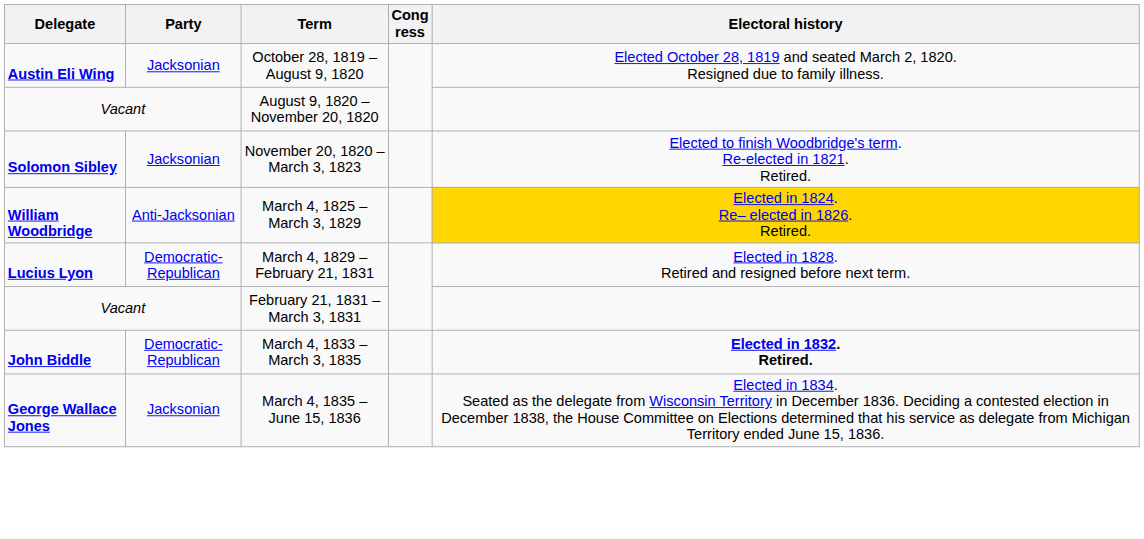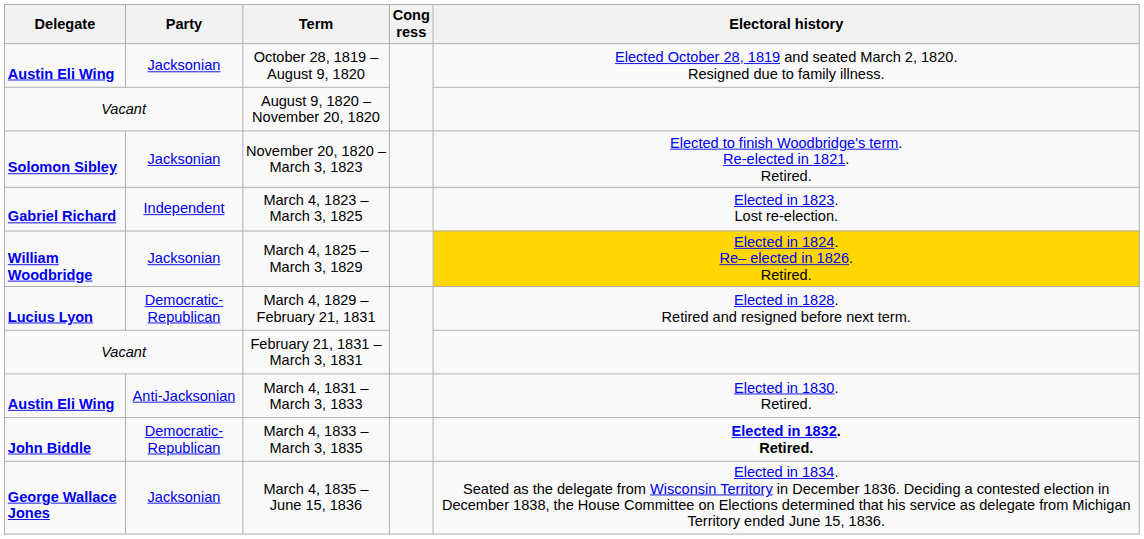 <table class=wikitable style="text-align:center">
 <tr>
 <th>Delegate</th>
 <th>Party</th>
 <th>Term</th>
 <th>Cong<br>ress</th>
 <th>Electoral history</th>
 </tr>
 <tr style="height:3em">
 <td align=left><br><strong><a href='#'>Austin Eli Wing</a></strong><br></td>
 <td><a href='#'>Jacksonian</a></td>
 <td nowrap>October 28, 1819 –<br>August 9, 1820</td>
 <td rowspan=2></td>
 <td><a href='#'>Elected October 28, 1819</a> and seated March 2, 1820.<br>Resigned due to family illness.</td>
 </tr>
 <tr style="height:3em">
 <td colspan=2><em>Vacant</em></td>
 <td nowrap>August 9, 1820 –<br>November 20, 1820</td>
 <td></td>
 </tr>
 <tr style="height:3em">
 <td align=left><br><strong><a href='#'>Solomon Sibley</a></strong><br></td>
 <td><a href='#'>Jacksonian</a></td>
 <td nowrap>November 20, 1820 –<br>March 3, 1823</td>
 <td></td>
 <td><a href='#'>Elected to finish Woodbridge's term</a>.<br><a href='#'>Re-elected in 1821</a>.<br>Retired.</td>
 </tr>
 <tr style="height:3em">
+<td align=left><br><strong><a href='#'>Gabriel Richard</a></strong><br></td>
+<td><a href='#'>Independent</a></td>
+<td nowrap>March 4, 1823 –<br>March 3, 1825</td>
+<td></td>
+<td><a href='#'>Elected in 1823</a>.<br>Lost re-election.</td>
+</tr>
+<tr style="height:3em">
 <td align=left><br><strong><a href='#'>William Woodbridge</a></strong><br></td>
-<td><a href='#'>Anti-Jacksonian</a></td>
+<td><a href='#'>Jacksonian</a></td>
 <td nowrap>March 4, 1825 –<br>March 3, 1829</td>
 <td></td>
 <td style="background: gold;"><a href='#'>Elected in 1824</a>.<br><a href='#'>Re– elected in 1826</a>.<br>Retired.</td>
 </tr>
 <tr style="height:3em">
 <td align=left><br><strong><a href='#'>Lucius Lyon</a></strong><br></td>
 <td><a href='#'>Democratic-Republican</a></td>
 <td nowrap>March 4, 1829 –<br>February 21, 1831</td>
 <td rowspan=2></td>
 <td><a href='#'>Elected in 1828</a>.<br>Retired and resigned before next term.</td>
 </tr>
 <tr style="height:3em">
 <td colspan=2><em>Vacant</em></td>
 <td nowrap>February 21, 1831 –<br>March 3, 1831</td>
 <td></td>
 </tr>
 <tr style="height:3em">
+<td align=left><br><strong><a href='#'>Austin Eli Wing</a></strong><br></td>
+<td><a href='#'>Anti-Jacksonian</a></td>
+<td nowrap>March 4, 1831 –<br>March 3, 1833</td>
+<td></td>
+<td><a href='#'>Elected in 1830</a>.<br>Retired.</td>
+</tr>
+<tr style="height:3em">
 <td align=left><br><strong><a href='#'>John Biddle</a></strong><br></td>
 <td><a href='#'>Democratic-Republican</a></td>
 <td nowrap>March 4, 1833 –<br>March 3, 1835</td>
 <td></td>
 <td><strong><a href='#'>Elected in 1832</a>.<br>Retired.</strong></td>
 </tr>
 <tr style="height:3em">
 <td align=left><br><strong><a href='#'>George Wallace Jones</a></strong><br></td>
 <td><a href='#'>Jacksonian</a></td>
 <td nowrap>March 4, 1835 –<br>June 15, 1836</td>
 <td></td>
 <td><a href='#'>Elected in 1834</a>.<br>Seated as the delegate from <a href='#'>Wisconsin Territory</a> in December 1836. Deciding a contested election in December 1838, the House Committee on Elections determined that his service as delegate from Michigan Territory ended June 15, 1836.</td>
 </tr>
 </table>
